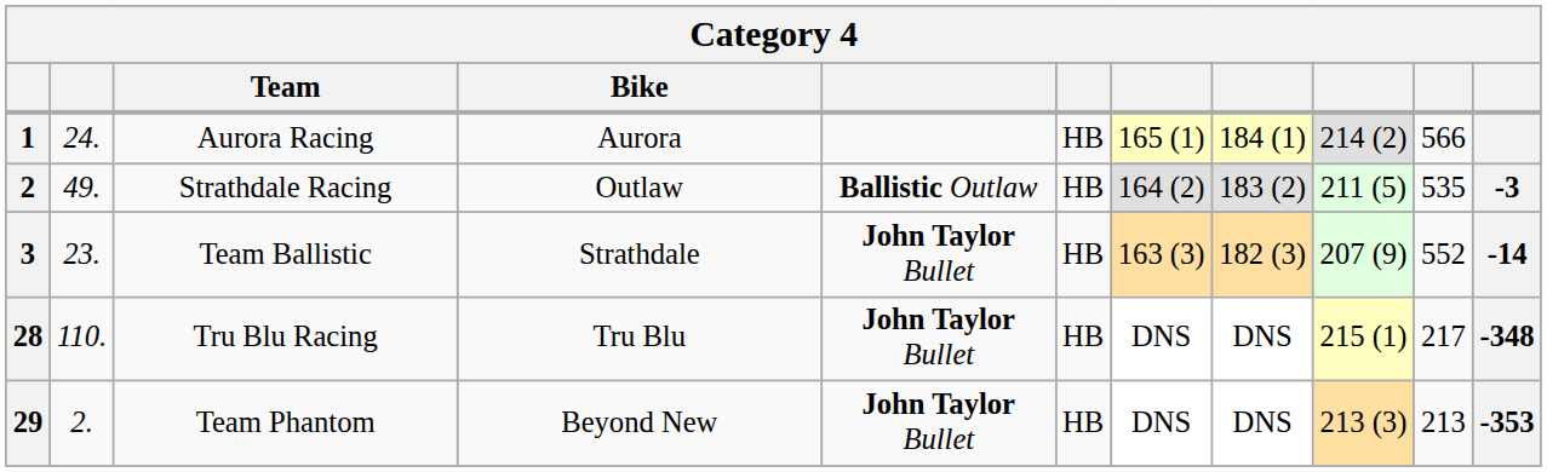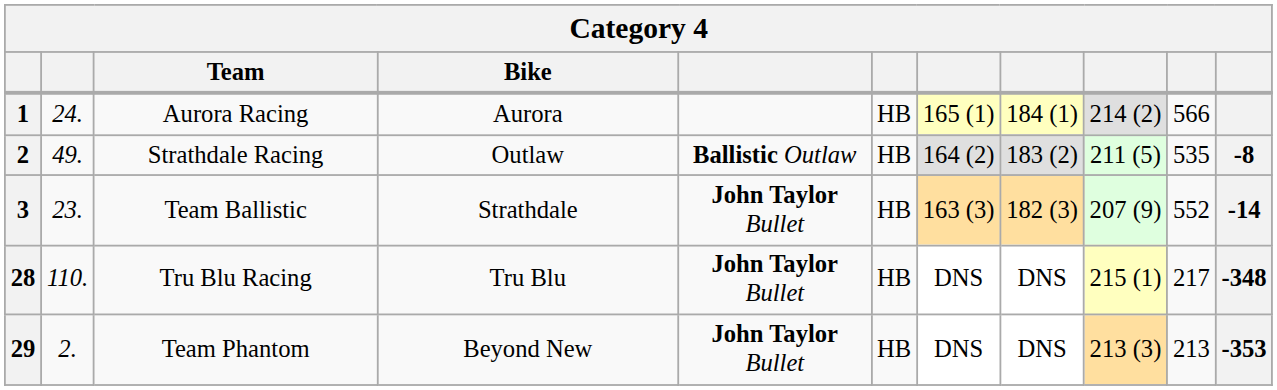 <table class="wikitable collapsible collapsed" style="font-size: 85%; text-align:center">
 <tr>
 <th colspan="11" width="500"><big>Category 4</big></th>
 </tr>
 <tr>
 <th valign="middle" width="5"></th>
 <th valign="middle" width="5"></th>
 <th valign="middle" width="150">Team</th>
 <th valign="middle" width="160">Bike</th>
 <th valign="middle" width="100"></th>
 <th valign="middle" width="6"></th>
 <th><a href='#'></a><br></th>
 <th><a href='#'></a><br></th>
 <th><a href='#'></a><br></th>
 <th valign="middle" width="4"></th>
 <th width="5" valign="middle"></th>
 </tr>
 <tr>
 </tr>
 <tr style="border-top:2px solid #aaaaaa">
 <th>1</th>
 <td><em>24.</em></td>
 <td> Aurora Racing</td>
 <td>Aurora</td>
 <td></td>
 <td>HB</td>
 <td bgcolor="#FFFFBF">165 (1)</td>
 <td bgcolor="#FFFFBF">184 (1)</td>
 <td bgcolor="#dfdfdf">214 (2)</td>
 <td>566</td>
 <th></th>
 </tr>
 <tr>
 <th>2</th>
 <td><em>49.</em></td>
 <td> Strathdale Racing</td>
 <td>Outlaw</td>
 <td><strong>Ballistic</strong> <em>Outlaw</em></td>
 <td>HB</td>
 <td bgcolor="#dfdfdf">164 (2)</td>
 <td bgcolor="#dfdfdf">183 (2)</td>
 <td bgcolor="#dfffdf">211 (5)</td>
 <td>535</td>
-<th>-3</th>
+<th>-8</th>
 </tr>
 <tr>
 <th>3</th>
 <td><em>23.</em></td>
 <td> Team Ballistic</td>
 <td>Strathdale</td>
 <td><strong>John Taylor</strong> <em>Bullet</em></td>
 <td>HB</td>
 <td bgcolor="#ffdf9f">163 (3)</td>
 <td bgcolor="#ffdf9f">182 (3)</td>
 <td bgcolor="#dfffdf">207 (9)</td>
 <td>552</td>
 <th>-14</th>
 </tr>
 <tr>
 <th>28</th>
 <td><em>110.</em></td>
 <td> Tru Blu Racing</td>
 <td>Tru Blu</td>
 <td><strong>John Taylor</strong> <em>Bullet</em></td>
 <td>HB</td>
 <td bgcolor="#ffffff">DNS</td>
 <td bgcolor="#ffffff">DNS</td>
 <td bgcolor="#FFFFBF">215 (1)</td>
 <td>217</td>
 <th>-348</th>
 </tr>
 <tr>
 <th>29</th>
 <td><em>2.</em></td>
 <td> Team Phantom</td>
 <td>Beyond New</td>
 <td><strong>John Taylor</strong> <em>Bullet</em></td>
 <td>HB</td>
 <td bgcolor="#ffffff">DNS</td>
 <td bgcolor="#ffffff">DNS</td>
 <td bgcolor="#ffdf9f">213 (3)</td>
 <td>213</td>
 <th>-353</th>
 </tr>
 </table>
